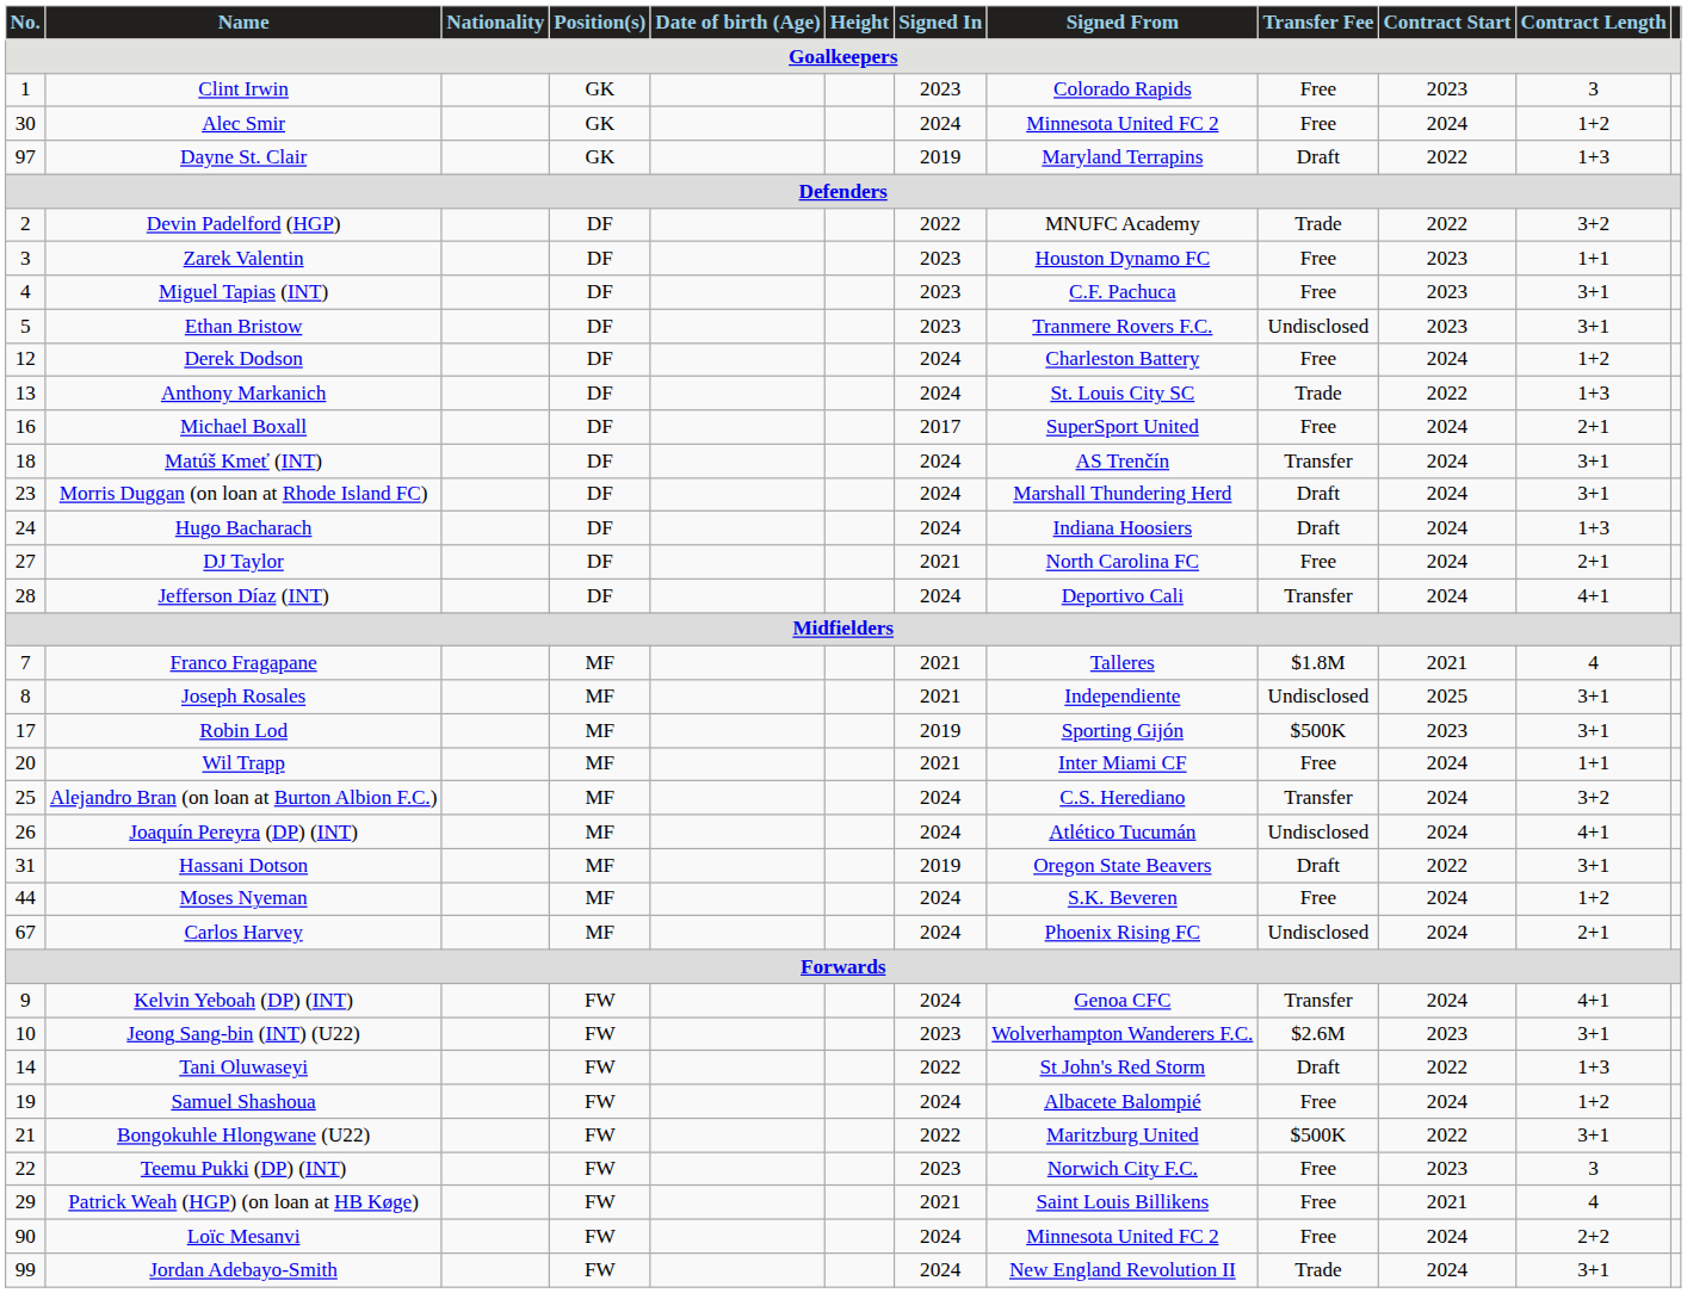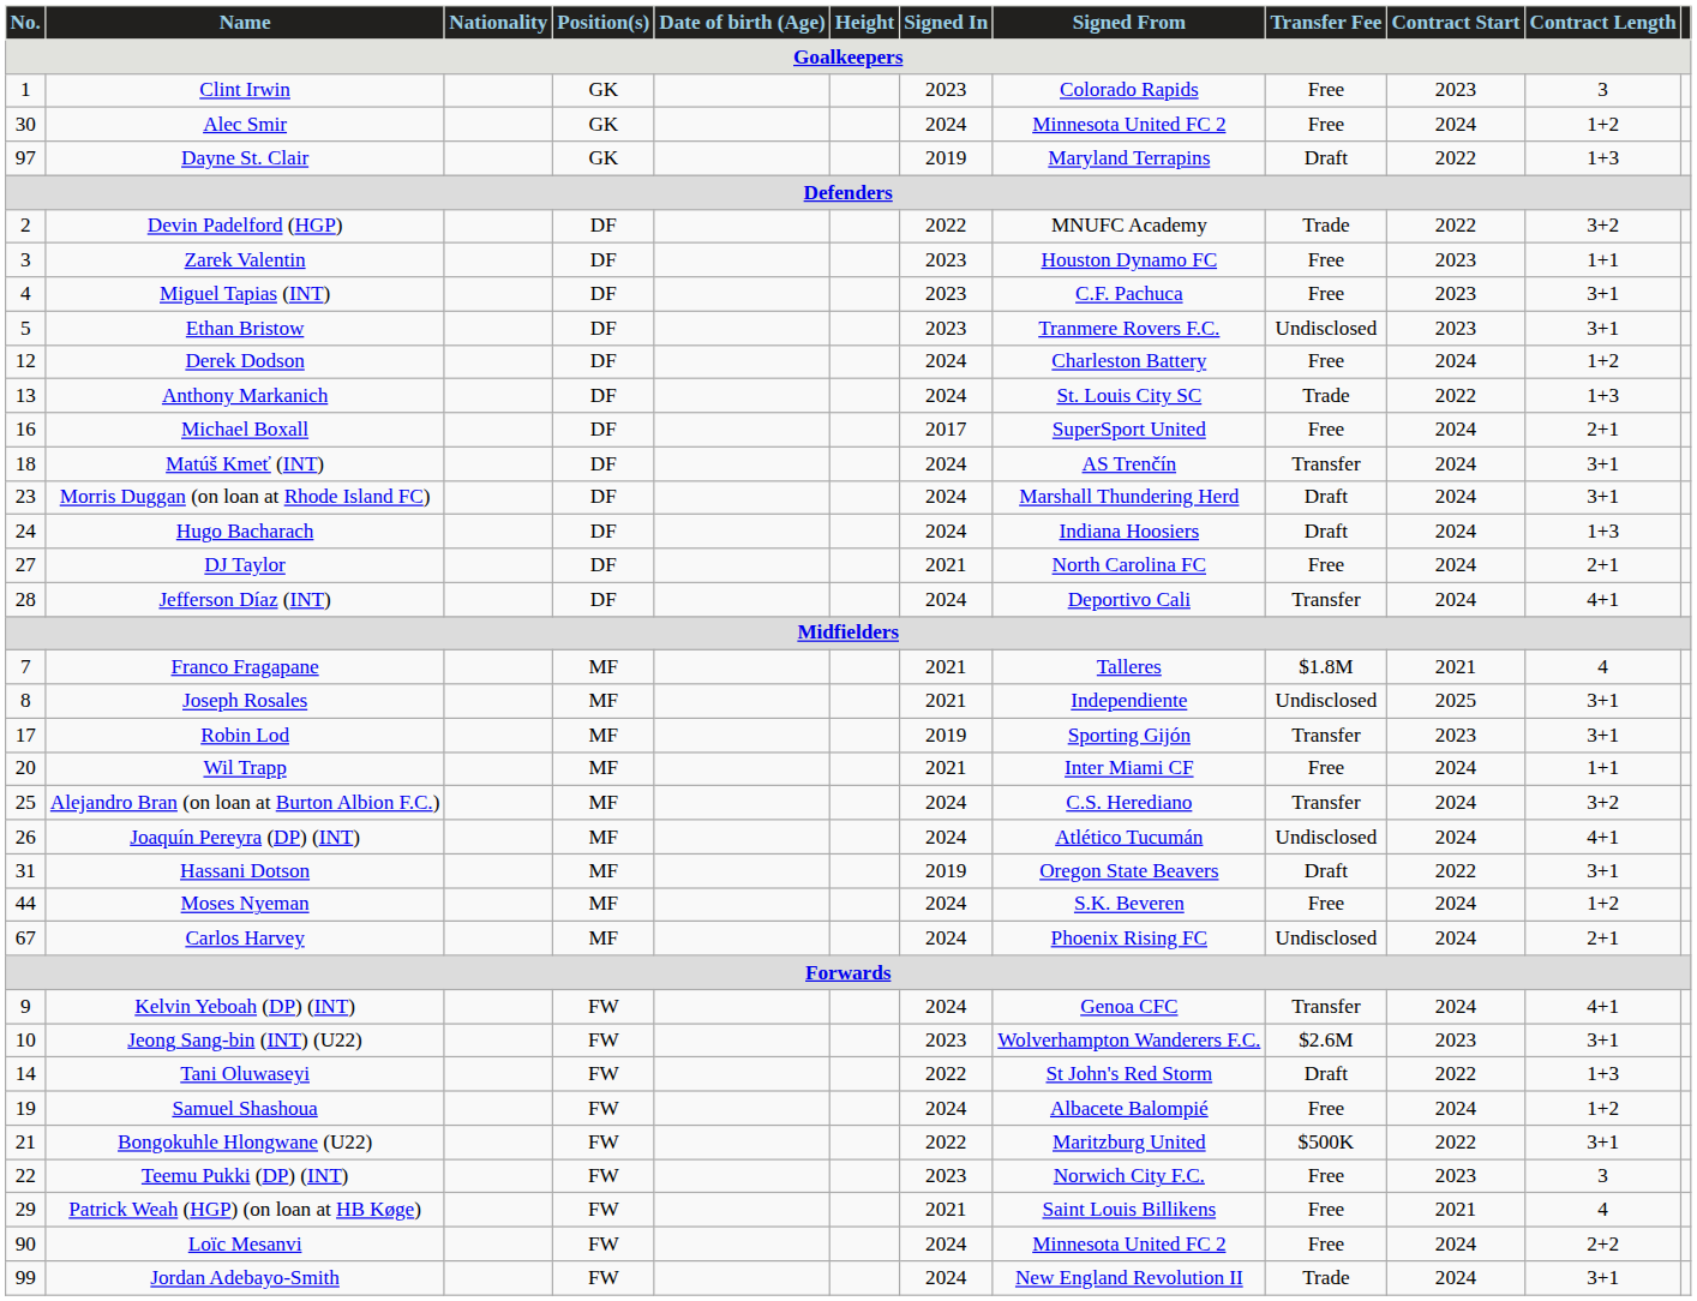 <table class="wikitable" style="text-align:center; font-size:90%;">
 <tr>
 <th style="background:#21201E;color:#9BCEE3;border:1px solid #E1E2DD">No.</th>
 <th style="background:#21201E;color:#9BCEE3;border:1px solid #E1E2DD">Name</th>
 <th style="background:#21201E;color:#9BCEE3;border:1px solid #E1E2DD">Nationality</th>
 <th style="background:#21201E;color:#9BCEE3;border:1px solid #E1E2DD">Position(s)</th>
 <th style="background:#21201E;color:#9BCEE3;border:1px solid #E1E2DD">Date of birth (Age)</th>
 <th style="background:#21201E;color:#9BCEE3;border:1px solid #E1E2DD">Height</th>
 <th style="background:#21201E;color:#9BCEE3;border:1px solid #E1E2DD">Signed In</th>
 <th style="background:#21201E;color:#9BCEE3;border:1px solid #E1E2DD">Signed From</th>
 <th style="background:#21201E;color:#9BCEE3;border:1px solid #E1E2DD">Transfer Fee</th>
 <th style="background:#21201E;color:#9BCEE3;border:1px solid #E1E2DD">Contract Start</th>
 <th style="background:#21201E;color:#9BCEE3;border:1px solid #E1E2DD">Contract Length</th>
 <th style="background:#21201E;color:#9BCEE3;border:1px solid #E1E2DD" class="unsortable"></th>
 </tr>
 <tr>
 <th colspan="12" style="background:#e1e2dd"><a href='#'>Goalkeepers</a></th>
 </tr>
 <tr>
 <td>1</td>
 <td><a href='#'>Clint Irwin</a></td>
 <td></td>
 <td>GK</td>
 <td></td>
 <td></td>
 <td>2023</td>
 <td> <a href='#'>Colorado Rapids</a></td>
 <td>Free</td>
 <td>2023</td>
 <td>3</td>
 <td></td>
 </tr>
 <tr>
 <td>30</td>
 <td><a href='#'>Alec Smir</a></td>
 <td></td>
 <td>GK</td>
 <td></td>
 <td></td>
 <td>2024</td>
 <td> <a href='#'>Minnesota United FC 2</a></td>
 <td>Free</td>
 <td>2024</td>
 <td>1+2</td>
 <td></td>
 </tr>
 <tr>
 <td>97</td>
 <td><a href='#'>Dayne St. Clair</a></td>
 <td></td>
 <td>GK</td>
 <td></td>
 <td></td>
 <td>2019</td>
 <td> <a href='#'>Maryland Terrapins</a></td>
 <td>Draft</td>
 <td>2022</td>
 <td>1+3</td>
 <td></td>
 </tr>
 <tr>
 <th colspan="12" style="background:#dcdcdc"><a href='#'>Defenders</a></th>
 </tr>
 <tr>
 <td>2</td>
 <td><a href='#'>Devin Padelford</a> (<a href='#'>HGP</a>)</td>
 <td></td>
 <td>DF</td>
 <td></td>
 <td></td>
 <td>2022</td>
 <td> MNUFC Academy</td>
 <td>Trade</td>
 <td>2022</td>
 <td>3+2</td>
 <td></td>
 </tr>
 <tr>
 <td>3</td>
 <td><a href='#'>Zarek Valentin</a></td>
 <td></td>
 <td>DF</td>
 <td></td>
 <td></td>
 <td>2023</td>
 <td> <a href='#'>Houston Dynamo FC</a></td>
 <td>Free</td>
 <td>2023</td>
 <td>1+1</td>
 <td></td>
 </tr>
 <tr>
 <td>4</td>
 <td><a href='#'>Miguel Tapias</a> (<a href='#'>INT</a>)</td>
 <td></td>
 <td>DF</td>
 <td></td>
 <td></td>
 <td>2023</td>
 <td> <a href='#'>C.F. Pachuca</a></td>
 <td>Free</td>
 <td>2023</td>
 <td>3+1</td>
 <td></td>
 </tr>
 <tr>
 <td>5</td>
 <td><a href='#'>Ethan Bristow</a></td>
 <td></td>
 <td>DF</td>
 <td></td>
 <td></td>
 <td>2023</td>
 <td> <a href='#'>Tranmere Rovers F.C.</a></td>
 <td>Undisclosed </td>
 <td>2023</td>
 <td>3+1</td>
 <td></td>
 </tr>
 <tr>
 <td>12</td>
 <td><a href='#'>Derek Dodson</a></td>
 <td></td>
 <td>DF</td>
 <td></td>
 <td></td>
 <td>2024</td>
 <td> <a href='#'>Charleston Battery</a></td>
 <td>Free</td>
 <td>2024</td>
 <td>1+2</td>
 <td></td>
 </tr>
 <tr>
 <td>13</td>
 <td><a href='#'>Anthony Markanich</a></td>
 <td></td>
 <td>DF</td>
 <td></td>
 <td></td>
 <td>2024</td>
 <td> <a href='#'>St. Louis City SC</a></td>
 <td>Trade</td>
 <td>2022</td>
 <td>1+3</td>
 <td></td>
 </tr>
 <tr>
 <td>16</td>
 <td><a href='#'>Michael Boxall</a></td>
 <td></td>
 <td>DF</td>
 <td></td>
 <td></td>
 <td>2017</td>
 <td> <a href='#'>SuperSport United</a></td>
 <td>Free</td>
 <td>2024</td>
 <td>2+1</td>
 <td></td>
 </tr>
 <tr>
 <td>18</td>
 <td><a href='#'>Matúš Kmeť</a> (<a href='#'>INT</a>)</td>
 <td></td>
 <td>DF</td>
 <td></td>
 <td></td>
 <td>2024</td>
 <td> <a href='#'>AS Trenčín</a></td>
 <td>Transfer</td>
 <td>2024</td>
 <td>3+1</td>
 <td></td>
 </tr>
 <tr>
 <td>23</td>
 <td><a href='#'>Morris Duggan</a> (on loan at <a href='#'>Rhode Island FC</a>)</td>
 <td></td>
 <td>DF</td>
 <td></td>
 <td></td>
 <td>2024</td>
 <td> <a href='#'>Marshall Thundering Herd</a></td>
 <td>Draft</td>
 <td>2024</td>
 <td>3+1</td>
 <td></td>
 </tr>
 <tr>
 <td>24</td>
 <td><a href='#'>Hugo Bacharach</a></td>
 <td></td>
 <td>DF</td>
 <td></td>
 <td></td>
 <td>2024</td>
 <td> <a href='#'>Indiana Hoosiers</a></td>
 <td>Draft</td>
 <td>2024</td>
 <td>1+3</td>
 <td></td>
 </tr>
 <tr>
 <td>27</td>
 <td><a href='#'>DJ Taylor</a></td>
 <td></td>
 <td>DF</td>
 <td></td>
 <td></td>
 <td>2021</td>
 <td> <a href='#'>North Carolina FC</a></td>
 <td>Free</td>
 <td>2024</td>
 <td>2+1</td>
 <td></td>
 </tr>
 <tr>
 <td>28</td>
 <td><a href='#'>Jefferson Díaz</a> (<a href='#'>INT</a>)</td>
 <td></td>
 <td>DF</td>
 <td></td>
 <td></td>
 <td>2024</td>
 <td> <a href='#'>Deportivo Cali</a></td>
 <td>Transfer</td>
 <td>2024</td>
 <td>4+1</td>
 <td></td>
 </tr>
 <tr>
 <th colspan="12" style="background:#dcdcdc"><a href='#'>Midfielders</a></th>
 </tr>
 <tr>
 <td>7</td>
 <td><a href='#'>Franco Fragapane</a></td>
 <td></td>
 <td>MF</td>
 <td></td>
 <td></td>
 <td>2021</td>
 <td> <a href='#'>Talleres</a></td>
 <td>$1.8M </td>
 <td>2021</td>
 <td>4</td>
 <td></td>
 </tr>
 <tr>
 <td>8</td>
 <td><a href='#'>Joseph Rosales</a></td>
 <td></td>
 <td>MF</td>
 <td></td>
 <td></td>
 <td>2021</td>
 <td> <a href='#'>Independiente</a></td>
 <td>Undisclosed</td>
 <td>2025</td>
 <td>3+1</td>
 <td></td>
 </tr>
 <tr>
 <td>17</td>
 <td><a href='#'>Robin Lod</a></td>
 <td></td>
 <td>MF</td>
 <td></td>
 <td></td>
 <td>2019</td>
 <td> <a href='#'>Sporting Gijón</a></td>
-<td>$500K </td>
+<td>Transfer</td>
 <td>2023</td>
 <td>3+1</td>
 <td></td>
 </tr>
 <tr>
 <td>20</td>
 <td><a href='#'>Wil Trapp</a></td>
 <td></td>
 <td>MF</td>
 <td></td>
 <td></td>
 <td>2021</td>
 <td> <a href='#'>Inter Miami CF</a></td>
 <td>Free</td>
 <td>2024</td>
 <td>1+1</td>
 <td></td>
 </tr>
 <tr>
 <td>25</td>
 <td><a href='#'>Alejandro Bran</a> (on loan at <a href='#'>Burton Albion F.C.</a>)</td>
 <td></td>
 <td>MF</td>
 <td></td>
 <td></td>
 <td>2024</td>
 <td> <a href='#'>C.S. Herediano</a></td>
 <td>Transfer </td>
 <td>2024</td>
 <td>3+2</td>
 <td></td>
 </tr>
 <tr>
 <td>26</td>
 <td><a href='#'>Joaquín Pereyra</a> (<a href='#'>DP</a>) (<a href='#'>INT</a>)</td>
 <td></td>
 <td>MF</td>
 <td></td>
 <td></td>
 <td>2024</td>
 <td> <a href='#'>Atlético Tucumán</a></td>
 <td>Undisclosed</td>
 <td>2024</td>
 <td>4+1</td>
 <td></td>
 </tr>
 <tr>
 <td>31</td>
 <td><a href='#'>Hassani Dotson</a></td>
 <td></td>
 <td>MF</td>
 <td></td>
 <td></td>
 <td>2019</td>
 <td> <a href='#'>Oregon State Beavers</a></td>
 <td>Draft</td>
 <td>2022</td>
 <td>3+1</td>
 <td></td>
 </tr>
 <tr>
 <td>44</td>
 <td><a href='#'>Moses Nyeman</a></td>
 <td></td>
 <td>MF</td>
 <td></td>
 <td></td>
 <td>2024</td>
 <td> <a href='#'>S.K. Beveren</a></td>
 <td>Free</td>
 <td>2024</td>
 <td>1+2</td>
 <td></td>
 </tr>
 <tr>
 <td>67</td>
 <td><a href='#'>Carlos Harvey</a></td>
 <td></td>
 <td>MF</td>
 <td></td>
 <td></td>
 <td>2024</td>
 <td> <a href='#'>Phoenix Rising FC</a></td>
 <td>Undisclosed </td>
 <td>2024</td>
 <td>2+1</td>
 <td></td>
 </tr>
 <tr>
 <th colspan="12" style="background:#dcdcdc"><a href='#'>Forwards</a></th>
 </tr>
 <tr>
 <td>9</td>
 <td><a href='#'>Kelvin Yeboah</a> (<a href='#'>DP</a>) (<a href='#'>INT</a>)</td>
 <td></td>
 <td>FW</td>
 <td></td>
 <td></td>
 <td>2024</td>
 <td> <a href='#'>Genoa CFC</a></td>
 <td>Transfer</td>
 <td>2024</td>
 <td>4+1</td>
 <td></td>
 </tr>
 <tr>
 <td>10</td>
 <td><a href='#'>Jeong Sang-bin</a> (<a href='#'>INT</a>) (U22)</td>
 <td></td>
 <td>FW</td>
 <td></td>
 <td></td>
 <td>2023</td>
 <td> <a href='#'>Wolverhampton Wanderers F.C.</a></td>
 <td>$2.6M </td>
 <td>2023</td>
 <td>3+1</td>
 <td></td>
 </tr>
 <tr>
 <td>14</td>
 <td><a href='#'>Tani Oluwaseyi</a></td>
 <td></td>
 <td>FW</td>
 <td></td>
 <td></td>
 <td>2022</td>
 <td> <a href='#'>St John's Red Storm</a></td>
 <td>Draft</td>
 <td>2022</td>
 <td>1+3</td>
 <td></td>
 </tr>
 <tr>
 <td>19</td>
 <td><a href='#'>Samuel Shashoua</a></td>
 <td></td>
 <td>FW</td>
 <td></td>
 <td></td>
 <td>2024</td>
 <td> <a href='#'>Albacete Balompié</a></td>
 <td>Free</td>
 <td>2024</td>
 <td>1+2</td>
 <td></td>
 </tr>
 <tr>
 <td>21</td>
 <td><a href='#'>Bongokuhle Hlongwane</a> (U22)</td>
 <td></td>
 <td>FW</td>
 <td></td>
 <td></td>
 <td>2022</td>
 <td> <a href='#'>Maritzburg United</a></td>
 <td>$500K </td>
 <td>2022</td>
 <td>3+1</td>
 <td></td>
 </tr>
 <tr>
 <td>22</td>
 <td><a href='#'>Teemu Pukki</a> (<a href='#'>DP</a>) (<a href='#'>INT</a>)</td>
 <td></td>
 <td>FW</td>
 <td></td>
 <td></td>
 <td>2023</td>
 <td> <a href='#'>Norwich City F.C.</a></td>
 <td>Free</td>
 <td>2023</td>
 <td>3</td>
 <td></td>
 </tr>
 <tr>
 <td>29</td>
 <td><a href='#'>Patrick Weah</a> (<a href='#'>HGP</a>) (on loan at <a href='#'>HB Køge</a>)</td>
 <td></td>
 <td>FW</td>
 <td></td>
 <td></td>
 <td>2021</td>
 <td> <a href='#'>Saint Louis Billikens</a></td>
 <td>Free</td>
 <td>2021</td>
 <td>4</td>
 <td></td>
 </tr>
 <tr>
 <td>90</td>
 <td><a href='#'>Loïc Mesanvi</a></td>
 <td></td>
 <td>FW</td>
 <td></td>
 <td></td>
 <td>2024</td>
 <td> <a href='#'>Minnesota United FC 2</a></td>
 <td>Free</td>
 <td>2024</td>
 <td>2+2</td>
 <td></td>
 </tr>
 <tr>
 <td>99</td>
 <td><a href='#'>Jordan Adebayo-Smith</a></td>
 <td></td>
 <td>FW</td>
 <td></td>
 <td></td>
 <td>2024</td>
 <td> <a href='#'>New England Revolution II</a></td>
 <td>Trade</td>
 <td>2024</td>
 <td>3+1</td>
 <td></td>
 </tr>
 </table>
